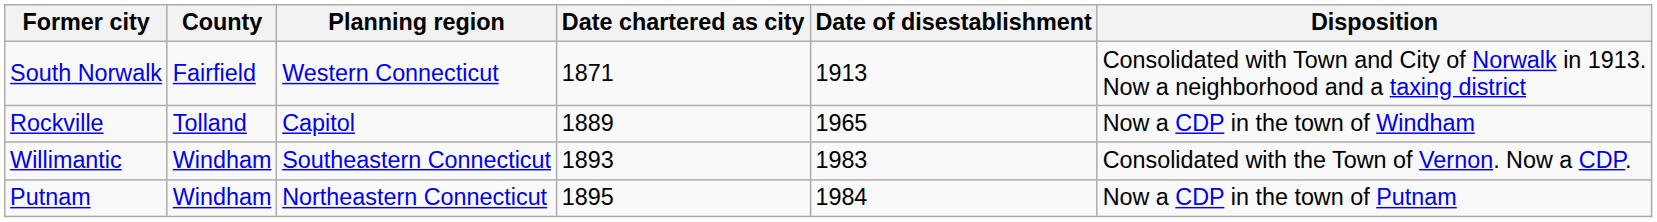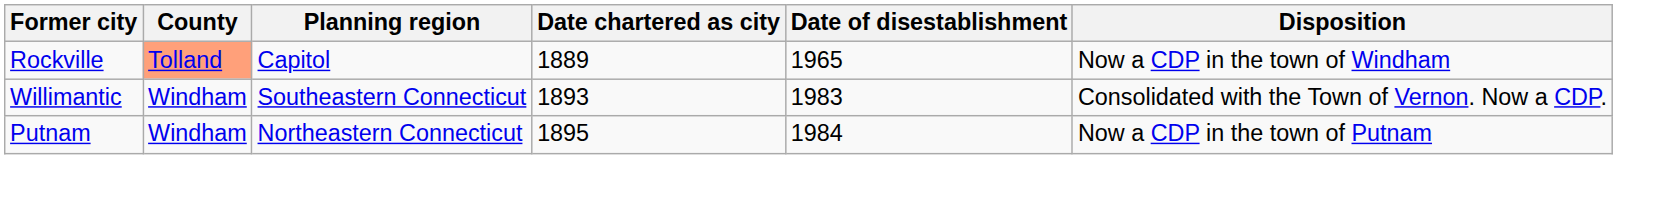 <table class="wikitable sortable">
 <tr>
 <th>Former city</th>
 <th>County</th>
 <th>Planning region</th>
 <th>Date chartered as city</th>
 <th>Date of disestablishment</th>
 <th>Disposition</th>
 </tr>
 <tr>
-<td><a href='#'>South Norwalk</a></td>
-<td><a href='#'>Fairfield</a></td>
-<td><a href='#'>Western Connecticut</a></td>
-<td>1871</td>
-<td>1913</td>
-<td>Consolidated with Town and City of <a href='#'>Norwalk</a> in 1913.<br>Now a neighborhood and a <a href='#'>taxing district</a></td>
-</tr>
-<tr>
 <td><a href='#'>Rockville</a></td>
-<td><a href='#'>Tolland</a></td>
+<td style="background: lightsalmon;"><a href='#'>Tolland</a></td>
 <td><a href='#'>Capitol</a></td>
 <td>1889</td>
 <td>1965</td>
 <td>Now a <a href='#'>CDP</a> in the town of <a href='#'>Windham</a></td>
 </tr>
 <tr>
 <td><a href='#'>Willimantic</a></td>
 <td><a href='#'>Windham</a></td>
 <td><a href='#'>Southeastern Connecticut</a></td>
 <td>1893</td>
 <td>1983</td>
 <td>Consolidated with the Town of <a href='#'>Vernon</a>. Now a <a href='#'>CDP</a>.</td>
 </tr>
 <tr>
 <td><a href='#'>Putnam</a></td>
 <td><a href='#'>Windham</a></td>
 <td><a href='#'>Northeastern Connecticut</a></td>
 <td>1895</td>
 <td>1984</td>
 <td>Now a <a href='#'>CDP</a> in the town of <a href='#'>Putnam</a></td>
 </tr>
 </table>
